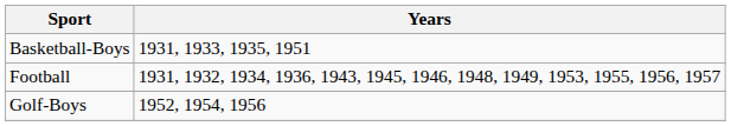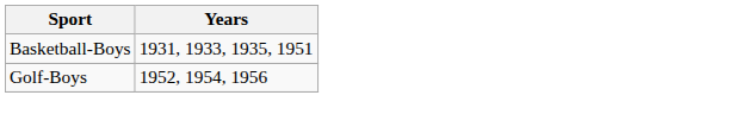 <table class="wikitable">
 <tr>
 <th>Sport</th>
 <th>Years</th>
 </tr>
 <tr>
 <td>Basketball-Boys</td>
 <td>1931, 1933, 1935, 1951</td>
 </tr>
 <tr>
-<td>Football</td>
-<td>1931, 1932, 1934, 1936, 1943, 1945, 1946, 1948, 1949, 1953, 1955, 1956, 1957</td>
-</tr>
-<tr>
 </tr>
 <tr>
 <td>Golf-Boys</td>
 <td>1952, 1954, 1956</td>
 </tr>
 <tr>
 </tr>
 </table>
